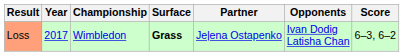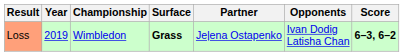 <table class="sortable wikitable" style=font-size:98%>
 <tr>
 <th>Result</th>
 <th>Year</th>
 <th>Championship</th>
 <th>Surface</th>
 <th>Partner</th>
 <th>Opponents</th>
 <th class="unsortable">Score</th>
 </tr>
 <tr style="background:#cfc;">
 <td bgcolor=FFA07A>Loss</td>
-<td><a href='#'>2017</a></td>
+<td><a href='#'>2019</a></td>
 <td><a href='#'>Wimbledon</a></td>
 <td><strong>Grass</strong></td>
 <td> <a href='#'>Jeļena Ostapenko</a></td>
 <td> <a href='#'>Ivan Dodig</a><br> <a href='#'>Latisha Chan</a></td>
-<td>6–3, 6–2</td>
+<td><strong>6–3, 6–2</strong></td>
 </tr>
 </table>
